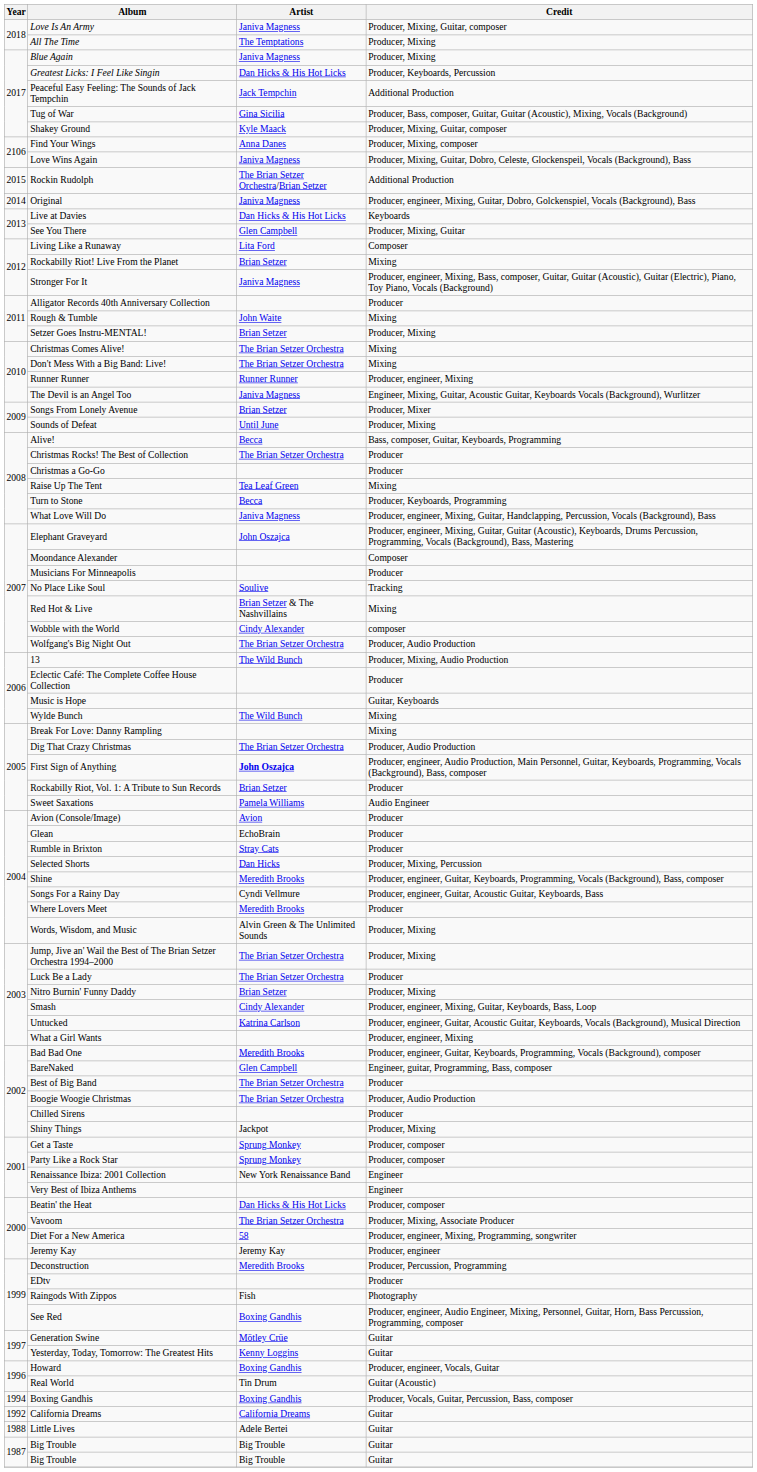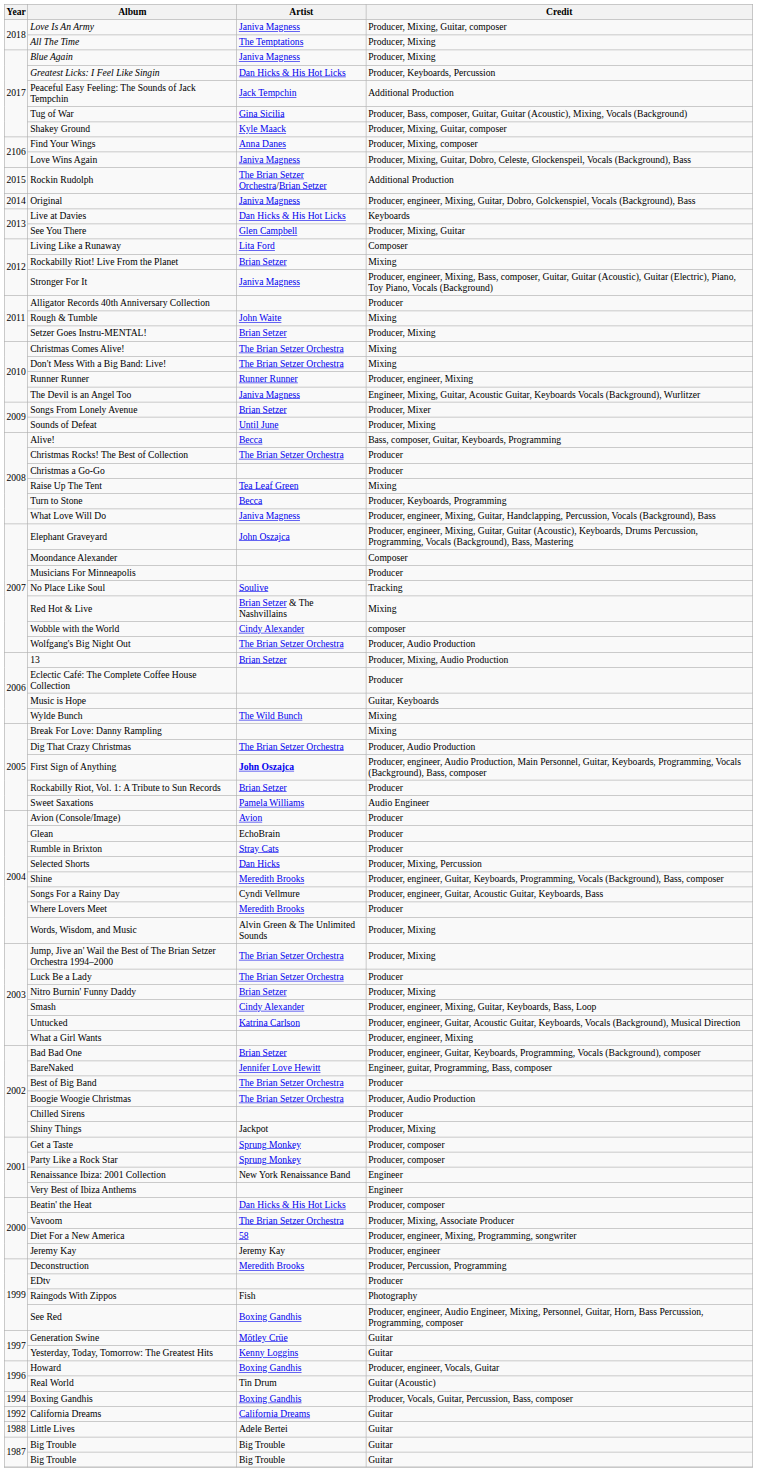 <table class="wikitable">
 <tr>
 <th>Year</th>
 <th>Album</th>
 <th>Artist</th>
 <th>Credit</th>
 </tr>
 <tr>
 <td rowspan="2">2018</td>
 <td><em>Love Is An Army</em></td>
 <td><a href='#'>Janiva Magness</a></td>
 <td>Producer, Mixing, Guitar, composer</td>
 </tr>
 <tr>
 <td><em>All The Time</em></td>
 <td><a href='#'>The Temptations</a></td>
 <td>Producer, Mixing</td>
 </tr>
 <tr>
 <td rowspan="5">2017</td>
 <td><em>Blue Again</em></td>
 <td><a href='#'>Janiva Magness</a></td>
 <td>Producer, Mixing</td>
 </tr>
 <tr>
 <td><em>Greatest Licks: I Feel Like Singin<strong></td>
 <td><a href='#'>Dan Hicks & His Hot Licks</a></td>
 <td>Producer, Keyboards, Percussion</td>
 </tr>
 <tr>
 <td></em>Peaceful Easy Feeling: The Sounds of Jack Tempchin<em></td>
 <td><a href='#'>Jack Tempchin</a></td>
 <td>Additional Production</td>
 </tr>
 <tr>
 <td></em>Tug of War<em></td>
 <td><a href='#'>Gina Sicilia</a></td>
 <td>Producer, Bass, composer, Guitar, Guitar (Acoustic), Mixing, Vocals (Background)</td>
 </tr>
 <tr>
 <td></em>Shakey Ground<em></td>
 <td><a href='#'>Kyle Maack</a></td>
 <td>Producer, Mixing, Guitar, composer</td>
 </tr>
 <tr>
 <td rowspan="2">2106</td>
 <td></em>Find Your Wings<em></td>
 <td><a href='#'>Anna Danes</a></td>
 <td>Producer, Mixing, composer</td>
 </tr>
 <tr>
 <td></em>Love Wins Again<em></td>
 <td><a href='#'>Janiva Magness</a></td>
 <td>Producer, Mixing, Guitar, Dobro, Celeste, Glockenspeil, Vocals (Background), Bass</td>
 </tr>
 <tr>
 <td rowspan="1">2015</td>
 <td></em>Rockin Rudolph<em></td>
 <td><a href='#'>The Brian Setzer Orchestra</a>/<a href='#'>Brian Setzer</a></td>
 <td>Additional Production</td>
 </tr>
 <tr>
 <td rowspan="1">2014</td>
 <td></em>Original<em></td>
 <td><a href='#'>Janiva Magness</a></td>
 <td>Producer, engineer, Mixing, Guitar, Dobro, Golckenspiel, Vocals (Background), Bass</td>
 </tr>
 <tr>
 <td rowspan="2">2013</td>
 <td></em>Live at Davies<em></td>
 <td><a href='#'>Dan Hicks & His Hot Licks</a></td>
 <td>Keyboards</td>
 </tr>
 <tr>
 <td></em>See You There<em></td>
 <td><a href='#'>Glen Campbell</a></td>
 <td>Producer, Mixing, Guitar</td>
 </tr>
 <tr>
 <td rowspan="3">2012</td>
 <td></em>Living Like a Runaway<em></td>
 <td><a href='#'>Lita Ford</a></td>
 <td>Composer</td>
 </tr>
 <tr>
 <td></em>Rockabilly Riot! Live From the Planet<em></td>
 <td><a href='#'>Brian Setzer</a></td>
 <td>Mixing</td>
 </tr>
 <tr>
 <td></em>Stronger For It<em></td>
 <td><a href='#'>Janiva Magness</a></td>
 <td>Producer, engineer, Mixing, Bass, composer, Guitar, Guitar (Acoustic), Guitar (Electric), Piano, Toy Piano, Vocals (Background)</td>
 </tr>
 <tr>
 <td rowspan="3">2011</td>
 <td></em>Alligator Records 40th Anniversary Collection<em></td>
 <td></td>
 <td>Producer</td>
 </tr>
 <tr>
 <td></em>Rough & Tumble<em></td>
 <td><a href='#'>John Waite</a></td>
 <td>Mixing</td>
 </tr>
 <tr>
 <td></em>Setzer Goes Instru-MENTAL!<em></td>
 <td><a href='#'>Brian Setzer</a></td>
 <td>Producer, Mixing</td>
 </tr>
 <tr>
 <td rowspan="4">2010</td>
 <td></em>Christmas Comes Alive!<em></td>
 <td><a href='#'>The Brian Setzer Orchestra</a></td>
 <td>Mixing</td>
 </tr>
 <tr>
 <td></em>Don't Mess With a Big Band: Live!<em></td>
 <td><a href='#'>The Brian Setzer Orchestra</a></td>
 <td>Mixing</td>
 </tr>
 <tr>
 <td></em>Runner Runner<em></td>
 <td><a href='#'>Runner Runner</a></td>
 <td>Producer, engineer, Mixing</td>
 </tr>
 <tr>
 <td></em>The Devil is an Angel Too<em></td>
 <td><a href='#'>Janiva Magness</a></td>
 <td>Engineer, Mixing, Guitar, Acoustic Guitar, Keyboards Vocals (Background), Wurlitzer</td>
 </tr>
 <tr>
 <td rowspan="2">2009</td>
 <td></em>Songs From Lonely Avenue<em></td>
 <td><a href='#'>Brian Setzer</a></td>
 <td>Producer, Mixer</td>
 </tr>
 <tr>
 <td></em>Sounds of Defeat<em></td>
 <td><a href='#'>Until June</a></td>
 <td>Producer, Mixing</td>
 </tr>
 <tr>
 <td rowspan="6">2008</td>
 <td></em>Alive!<em></td>
 <td><a href='#'>Becca</a></td>
 <td>Bass, composer, Guitar, Keyboards, Programming</td>
 </tr>
 <tr>
 <td></em>Christmas Rocks! The Best of Collection<em></td>
 <td><a href='#'>The Brian Setzer Orchestra</a></td>
 <td>Producer</td>
 </tr>
 <tr>
 <td></em>Christmas a Go-Go<em></td>
 <td></td>
 <td>Producer</td>
 </tr>
 <tr>
 <td></em>Raise Up The Tent<em></td>
 <td><a href='#'>Tea Leaf Green</a></td>
 <td>Mixing</td>
 </tr>
 <tr>
 <td></em>Turn to Stone<em></td>
 <td><a href='#'>Becca</a></td>
 <td>Producer, Keyboards, Programming</td>
 </tr>
 <tr>
 <td></em>What Love Will Do<em></td>
 <td><a href='#'>Janiva Magness</a></td>
 <td>Producer, engineer, Mixing, Guitar, Handclapping, Percussion, Vocals (Background), Bass</td>
 </tr>
 <tr>
 <td rowspan="7">2007</td>
 <td></em>Elephant Graveyard<em></td>
 <td><a href='#'>John Oszajca</a></td>
 <td>Producer, engineer, Mixing, Guitar, Guitar (Acoustic), Keyboards, Drums Percussion, Programming, Vocals (Background), Bass, Mastering</td>
 </tr>
 <tr>
 <td></em>Moondance Alexander<em></td>
 <td></td>
 <td>Composer</td>
 </tr>
 <tr>
 <td></em>Musicians For Minneapolis<em></td>
 <td></td>
 <td>Producer</td>
 </tr>
 <tr>
 <td></em>No Place Like Soul<em></td>
 <td><a href='#'>Soulive</a></td>
 <td>Tracking</td>
 </tr>
 <tr>
 <td></em>Red Hot & Live<em></td>
 <td><a href='#'>Brian Setzer</a> & The Nashvillains</td>
 <td>Mixing</td>
 </tr>
 <tr>
 <td></em>Wobble with the World<em></td>
 <td><a href='#'>Cindy Alexander</a></td>
 <td>composer</td>
 </tr>
 <tr>
 <td></em>Wolfgang's Big Night Out<em></td>
 <td><a href='#'>The Brian Setzer Orchestra</a></td>
 <td>Producer, Audio Production</td>
 </tr>
 <tr>
 <td rowspan="4">2006</td>
 <td></em>13<em></td>
-<td><a href='#'>The Wild Bunch</a></td>
+<td><a href='#'>Brian Setzer</a></td>
 <td>Producer, Mixing, Audio Production</td>
 </tr>
 <tr>
 <td></em>Eclectic Café: The Complete Coffee House Collection<em></td>
 <td></td>
 <td>Producer</td>
 </tr>
 <tr>
 <td></em>Music is Hope<em></td>
 <td></td>
 <td>Guitar, Keyboards</td>
 </tr>
 <tr>
 <td></em>Wylde Bunch<em></td>
 <td><a href='#'>The Wild Bunch</a></td>
 <td>Mixing</td>
 </tr>
 <tr>
 <td rowspan="5">2005</td>
 <td></em>Break For Love: Danny Rampling<em></td>
 <td></td>
 <td>Mixing</td>
 </tr>
 <tr>
 <td></em>Dig That Crazy Christmas<em></td>
 <td><a href='#'>The Brian Setzer Orchestra</a></td>
 <td>Producer, Audio Production</td>
 </tr>
 <tr>
 <td></em>First Sign of Anything<em></td>
 <td><strong><a href='#'>John Oszajca</a></strong></td>
 <td>Producer, engineer, Audio Production, Main Personnel, Guitar, Keyboards, Programming, Vocals (Background), Bass, composer</td>
 </tr>
 <tr>
 <td></em>Rockabilly Riot, Vol. 1: A Tribute to Sun Records<em></td>
 <td><a href='#'>Brian Setzer</a></td>
 <td>Producer</td>
 </tr>
 <tr>
 <td></em>Sweet Saxations<em></td>
 <td><a href='#'>Pamela Williams</a></td>
 <td>Audio Engineer</td>
 </tr>
 <tr>
 <td rowspan="8">2004</td>
 <td></em>Avion (Console/Image)<em></td>
 <td><a href='#'>Avion</a></td>
 <td>Producer</td>
 </tr>
 <tr>
 <td></em>Glean<em></td>
 <td>EchoBrain</td>
 <td>Producer</td>
 </tr>
 <tr>
 <td></em>Rumble in Brixton<em></td>
 <td><a href='#'>Stray Cats</a></td>
 <td>Producer</td>
 </tr>
 <tr>
 <td></em>Selected Shorts<em></td>
 <td><a href='#'>Dan Hicks</a></td>
 <td>Producer, Mixing, Percussion</td>
 </tr>
 <tr>
 <td></em>Shine<em></td>
 <td><a href='#'>Meredith Brooks</a></td>
 <td>Producer, engineer, Guitar, Keyboards, Programming, Vocals (Background), Bass, composer</td>
 </tr>
 <tr>
 <td></em>Songs For a Rainy Day<em></td>
 <td>Cyndi Vellmure</td>
 <td>Producer, engineer, Guitar, Acoustic Guitar, Keyboards, Bass</td>
 </tr>
 <tr>
 <td></em>Where Lovers Meet<em></td>
 <td><a href='#'>Meredith Brooks</a></td>
 <td>Producer</td>
 </tr>
 <tr>
 <td></em>Words, Wisdom, and Music<em></td>
 <td>Alvin Green & The Unlimited Sounds</td>
 <td>Producer, Mixing</td>
 </tr>
 <tr>
 <td rowspan="6">2003</td>
 <td></em>Jump, Jive an' Wail the Best of The Brian Setzer Orchestra 1994–2000<em></td>
 <td><a href='#'>The Brian Setzer Orchestra</a></td>
 <td>Producer, Mixing</td>
 </tr>
 <tr>
 <td></em>Luck Be a Lady<em></td>
 <td><a href='#'>The Brian Setzer Orchestra</a></td>
 <td>Producer</td>
 </tr>
 <tr>
 <td></em>Nitro Burnin' Funny Daddy<em></td>
 <td><a href='#'>Brian Setzer</a></td>
 <td>Producer, Mixing</td>
 </tr>
 <tr>
 <td></em>Smash<em></td>
 <td><a href='#'>Cindy Alexander</a></td>
 <td>Producer, engineer, Mixing, Guitar, Keyboards, Bass, Loop</td>
 </tr>
 <tr>
 <td></em>Untucked<em></td>
 <td><a href='#'>Katrina Carlson</a></td>
 <td>Producer, engineer, Guitar, Acoustic Guitar, Keyboards, Vocals (Background), Musical Direction</td>
 </tr>
 <tr>
 <td></em>What a Girl Wants<em></td>
 <td></td>
 <td>Producer, engineer, Mixing</td>
 </tr>
 <tr>
 <td rowspan="6">2002</td>
 <td></em>Bad Bad One<em></td>
-<td><a href='#'>Meredith Brooks</a></td>
+<td><a href='#'>Brian Setzer</a></td>
 <td>Producer, engineer, Guitar, Keyboards, Programming, Vocals (Background), composer</td>
 </tr>
 <tr>
 <td></em>BareNaked<em></td>
-<td><a href='#'>Glen Campbell</a></td>
+<td><a href='#'>Jennifer Love Hewitt</a></td>
 <td>Engineer, guitar, Programming, Bass, composer</td>
 </tr>
 <tr>
 <td></em>Best of Big Band<em></td>
 <td><a href='#'>The Brian Setzer Orchestra</a></td>
 <td>Producer</td>
 </tr>
 <tr>
 <td></em>Boogie Woogie Christmas<em></td>
 <td><a href='#'>The Brian Setzer Orchestra</a></td>
 <td>Producer, Audio Production</td>
 </tr>
 <tr>
 <td></em>Chilled Sirens<em></td>
 <td></td>
 <td>Producer</td>
 </tr>
 <tr>
 <td></em>Shiny Things<em></td>
 <td>Jackpot</td>
 <td>Producer, Mixing</td>
 </tr>
 <tr>
 <td rowspan="4">2001</td>
 <td></em>Get a Taste<em></td>
 <td><a href='#'>Sprung Monkey</a></td>
 <td>Producer, composer</td>
 </tr>
 <tr>
 <td></em>Party Like a Rock Star<em></td>
 <td><a href='#'>Sprung Monkey</a></td>
 <td>Producer, composer</td>
 </tr>
 <tr>
 <td></em>Renaissance Ibiza: 2001 Collection<em></td>
 <td>New York Renaissance Band</td>
 <td>Engineer</td>
 </tr>
 <tr>
 <td></em>Very Best of Ibiza Anthems<em></td>
 <td></td>
 <td>Engineer</td>
 </tr>
 <tr>
 <td rowspan="4">2000</td>
 <td></em>Beatin' the Heat<em></td>
 <td><a href='#'>Dan Hicks & His Hot Licks</a></td>
 <td>Producer, composer</td>
 </tr>
 <tr>
 <td></em>Vavoom<em></td>
 <td><a href='#'>The Brian Setzer Orchestra</a></td>
 <td>Producer, Mixing, Associate Producer</td>
 </tr>
 <tr>
 <td></em>Diet For a New America<em></td>
 <td><a href='#'>58</a></td>
 <td>Producer, engineer, Mixing, Programming, songwriter</td>
 </tr>
 <tr>
 <td></em>Jeremy Kay<em></td>
 <td>Jeremy Kay</td>
 <td>Producer, engineer</td>
 </tr>
 <tr>
 <td rowspan="4">1999</td>
 <td></em>Deconstruction<em></td>
 <td><a href='#'>Meredith Brooks</a></td>
 <td>Producer, Percussion, Programming</td>
 </tr>
 <tr>
 <td></em>EDtv<em></td>
 <td></td>
 <td>Producer</td>
 </tr>
 <tr>
 <td></em>Raingods With Zippos<em></td>
 <td>Fish</td>
 <td>Photography</td>
 </tr>
 <tr>
 <td></em>See Red<em></td>
 <td><a href='#'>Boxing Gandhis</a></td>
 <td>Producer, engineer, Audio Engineer, Mixing, Personnel, Guitar, Horn, Bass Percussion, Programming, composer</td>
 </tr>
 <tr>
 <td rowspan="2">1997</td>
 <td></em>Generation Swine<em></td>
 <td><a href='#'>Mötley Crüe</a></td>
 <td>Guitar</td>
 </tr>
 <tr>
 <td></em>Yesterday, Today, Tomorrow: The Greatest Hits<em></td>
 <td><a href='#'>Kenny Loggins</a></td>
 <td>Guitar</td>
 </tr>
 <tr>
 <td rowspan="2">1996</td>
 <td></em>Howard<em></td>
 <td><a href='#'>Boxing Gandhis</a></td>
 <td>Producer, engineer, Vocals, Guitar</td>
 </tr>
 <tr>
 <td></em>Real World<em></td>
 <td>Tin Drum</td>
 <td>Guitar (Acoustic)</td>
 </tr>
 <tr>
 <td rowspan="1">1994</td>
 <td></em>Boxing Gandhis<em></td>
 <td><a href='#'>Boxing Gandhis</a></td>
 <td>Producer, Vocals, Guitar, Percussion, Bass, composer</td>
 </tr>
 <tr>
 <td rowspan="1">1992</td>
 <td></em>California Dreams<em></td>
 <td><a href='#'>California Dreams</a></td>
 <td>Guitar</td>
 </tr>
 <tr>
 <td rowspan="1">1988</td>
 <td></em>Little Lives<em></td>
 <td>Adele Bertei</td>
 <td>Guitar</td>
 </tr>
 <tr>
 <td rowspan="2">1987</td>
 <td></em>Big Trouble<em></td>
 <td>Big Trouble</td>
 <td>Guitar</td>
 </tr>
 <tr>
 <td></em>Big Trouble<em></td>
 <td>Big Trouble</td>
 <td>Guitar</td>
 </tr>
 <tr>
 </tr>
 </table>
